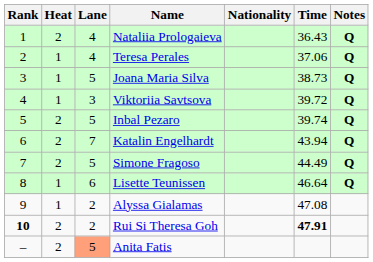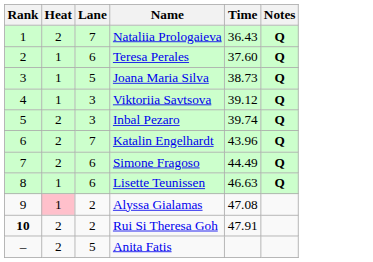 <table class="wikitable sortable" style="text-align:center">
 <tr>
 <th>Rank</th>
 <th>Heat</th>
 <th>Lane</th>
 <th>Name</th>
-<th>Nationality</th>
 <th>Time</th>
 <th>Notes</th>
 </tr>
 <tr bgcolor=ccffcc>
 <td>1</td>
 <td>2</td>
-<td>4</td>
+<td>7</td>
 <td align=left><a href='#'>Nataliia Prologaieva</a></td>
-<td align=left></td>
 <td>36.43</td>
 <td><strong>Q</strong></td>
 </tr>
 <tr bgcolor=ccffcc>
 <td>2</td>
 <td>1</td>
-<td>4</td>
+<td>6</td>
 <td align=left><a href='#'>Teresa Perales</a></td>
-<td align=left></td>
-<td>37.06</td>
+<td>37.60</td>
 <td><strong>Q</strong></td>
 </tr>
 <tr bgcolor=ccffcc>
 <td>3</td>
 <td>1</td>
 <td>5</td>
 <td align=left><a href='#'>Joana Maria Silva</a></td>
-<td align=left></td>
 <td>38.73</td>
 <td><strong>Q</strong></td>
 </tr>
 <tr bgcolor=ccffcc>
 <td>4</td>
 <td>1</td>
 <td>3</td>
 <td align=left><a href='#'>Viktoriia Savtsova</a></td>
-<td align=left></td>
-<td>39.72</td>
+<td>39.12</td>
 <td><strong>Q</strong></td>
 </tr>
 <tr bgcolor=ccffcc>
 <td>5</td>
 <td>2</td>
-<td>5</td>
+<td>3</td>
 <td align=left><a href='#'>Inbal Pezaro</a></td>
-<td align=left></td>
 <td>39.74</td>
 <td><strong>Q</strong></td>
 </tr>
 <tr bgcolor=ccffcc>
 <td>6</td>
 <td>2</td>
 <td>7</td>
 <td align=left><a href='#'>Katalin Engelhardt</a></td>
-<td align=left></td>
-<td>43.94</td>
+<td>43.96</td>
 <td><strong>Q</strong></td>
 </tr>
 <tr bgcolor=ccffcc>
 <td>7</td>
 <td>2</td>
-<td>5</td>
+<td>6</td>
 <td align=left><a href='#'>Simone Fragoso</a></td>
-<td align=left></td>
 <td>44.49</td>
 <td><strong>Q</strong></td>
 </tr>
 <tr bgcolor=ccffcc>
 <td>8</td>
 <td>1</td>
 <td>6</td>
 <td align=left><a href='#'>Lisette Teunissen</a></td>
-<td align=left></td>
-<td>46.64</td>
+<td>46.63</td>
 <td><strong>Q</strong></td>
 </tr>
 <tr>
 <td>9</td>
-<td>1</td>
+<td style="background: pink;">1</td>
 <td>2</td>
 <td align=left><a href='#'>Alyssa Gialamas</a></td>
-<td align=left></td>
 <td>47.08</td>
 <td></td>
 </tr>
 <tr>
 <td><strong>10</strong></td>
 <td>2</td>
 <td>2</td>
 <td align=left><a href='#'>Rui Si Theresa Goh</a></td>
-<td align=left></td>
-<td><strong>47.91</strong></td>
+<td>47.91</td>
 <td></td>
 </tr>
 <tr>
 <td>–</td>
 <td>2</td>
-<td style="background: lightsalmon;">5</td>
+<td>5</td>
 <td align=left><a href='#'>Anita Fatis</a></td>
-<td align=left></td>
 <td></td>
 <td></td>
 </tr>
 </table>
